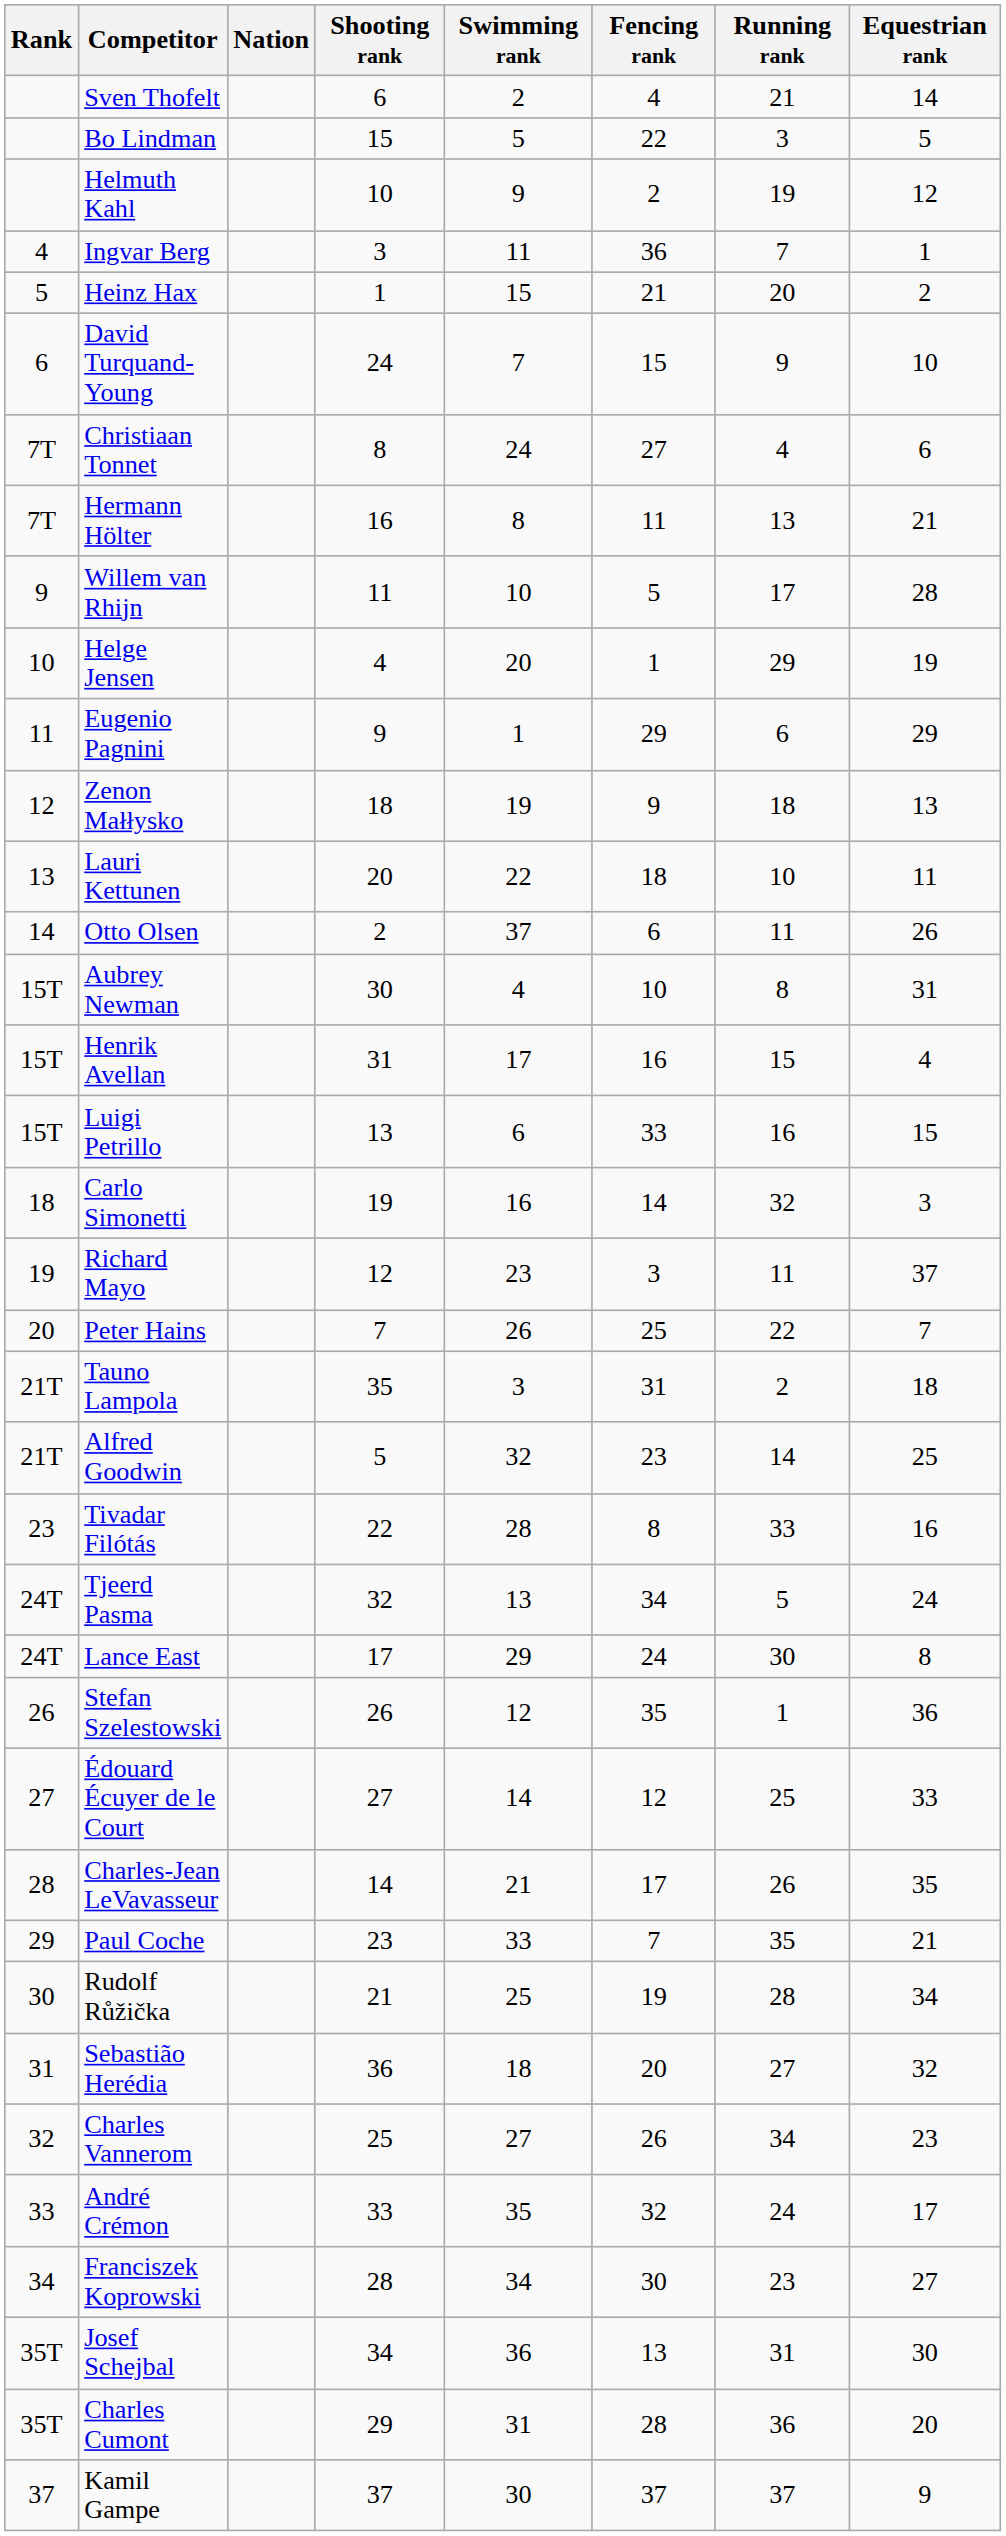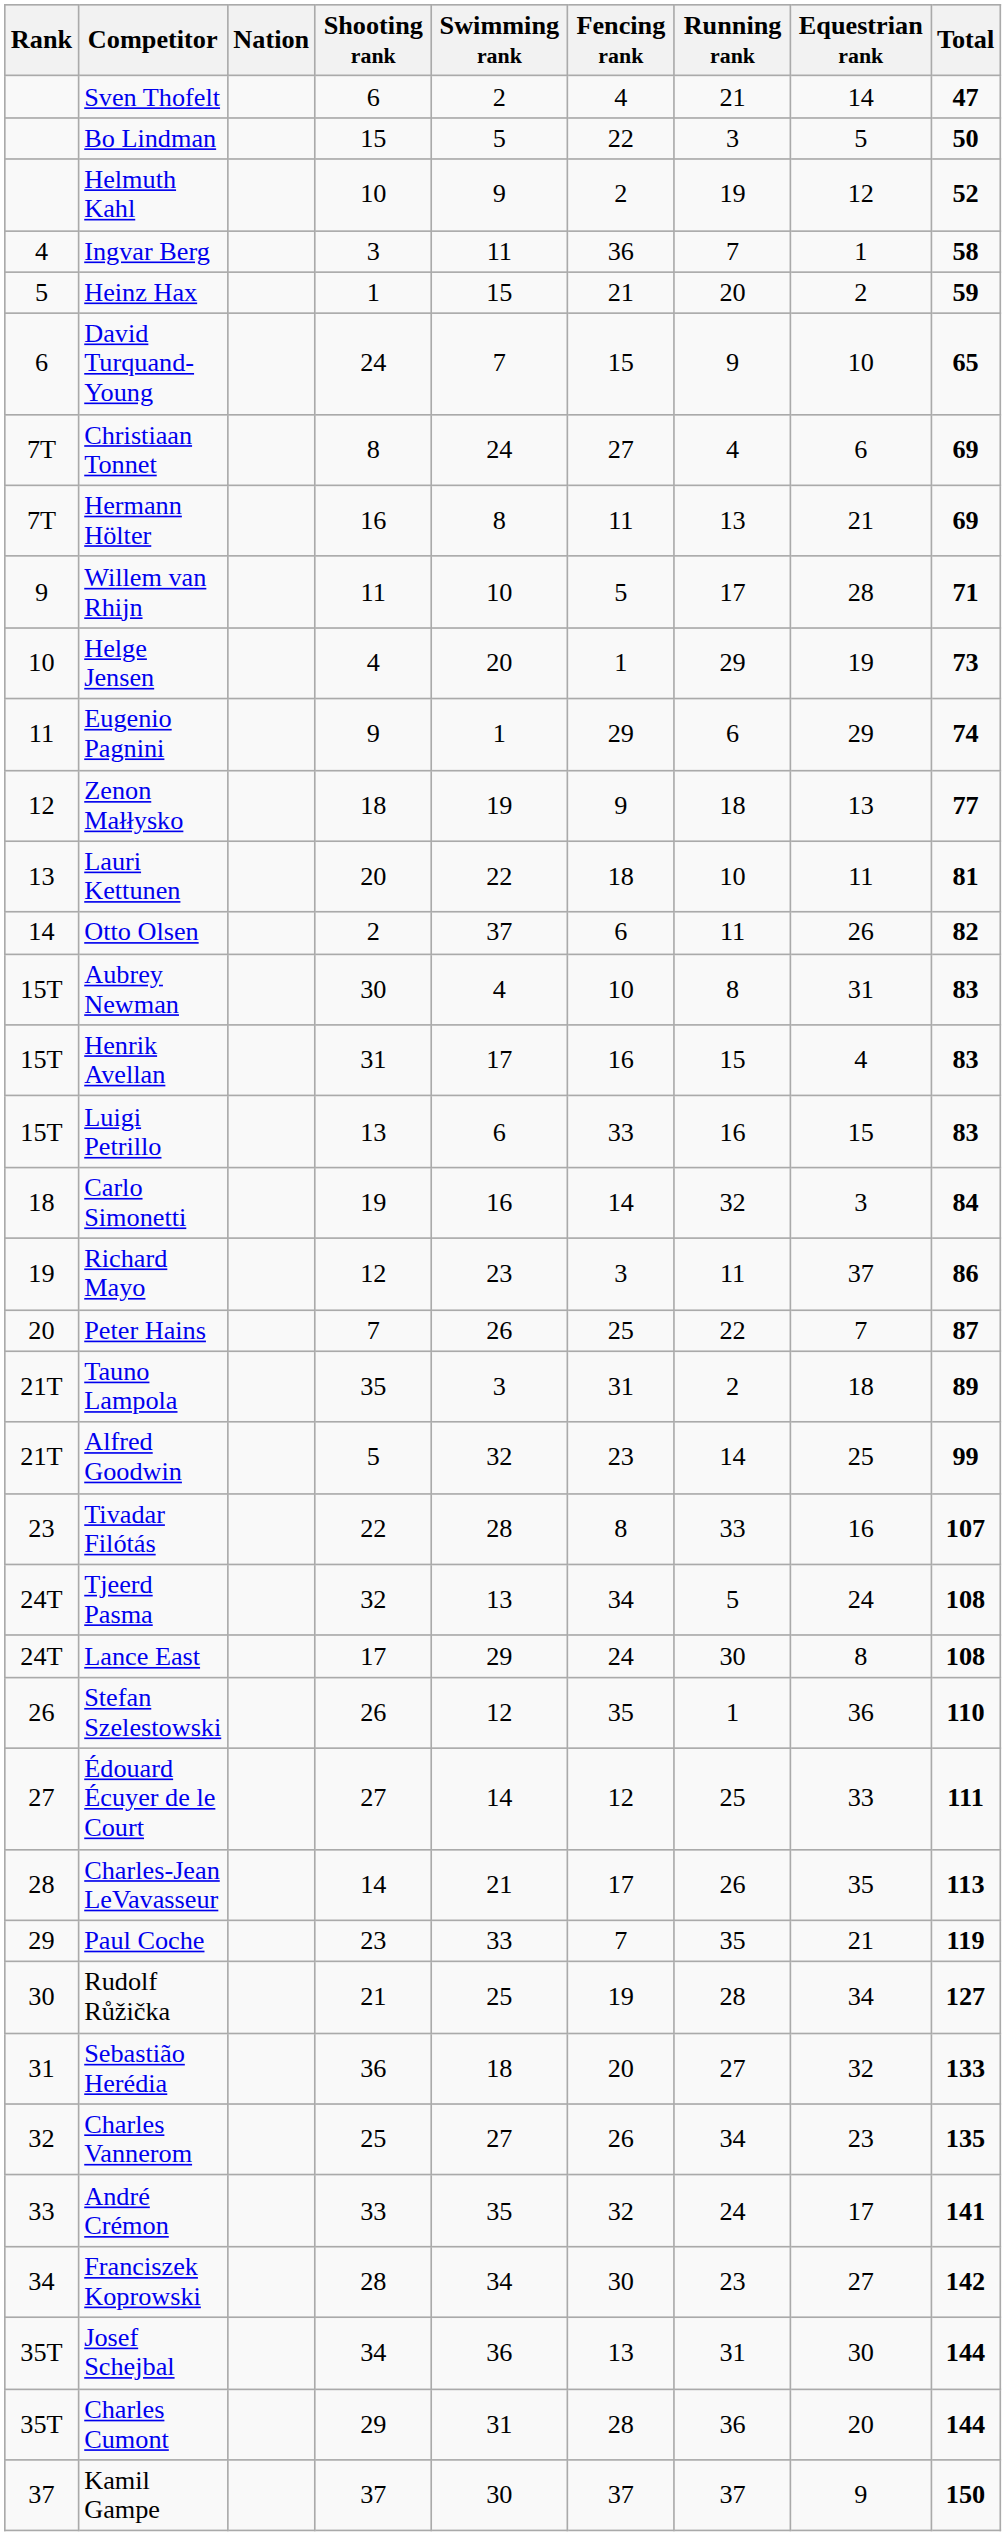 <table class="wikitable sortable" style="text-align:center">
 <tr>
 <th>Rank</th>
 <th>Competitor</th>
 <th>Nation</th>
 <th width=90>Shooting<br><small>rank</small></th>
 <th width=100>Swimming <br><small>rank</small></th>
 <th width=90>Fencing <br><small>rank</small></th>
 <th width=100>Running <br><small>rank</small></th>
 <th width=100>Equestrian <br><small>rank</small></th>
+<th>Total</th>
 </tr>
 <tr>
 <td></td>
 <td align=left><a href='#'>Sven Thofelt</a></td>
 <td align=left></td>
 <td>6</td>
 <td>2</td>
 <td>4</td>
 <td>21</td>
 <td>14</td>
+<td><strong>47</strong></td>
 </tr>
 <tr>
 <td></td>
 <td align=left><a href='#'>Bo Lindman</a></td>
 <td align=left></td>
 <td>15</td>
 <td>5</td>
 <td>22</td>
 <td>3</td>
 <td>5</td>
+<td><strong>50</strong></td>
 </tr>
 <tr>
 <td></td>
 <td align=left><a href='#'>Helmuth Kahl</a></td>
 <td align=left></td>
 <td>10</td>
 <td>9</td>
 <td>2</td>
 <td>19</td>
 <td>12</td>
+<td><strong>52</strong></td>
 </tr>
 <tr>
 <td>4</td>
 <td align=left><a href='#'>Ingvar Berg</a></td>
 <td align=left></td>
 <td>3</td>
 <td>11</td>
 <td>36</td>
 <td>7</td>
 <td>1</td>
+<td><strong>58</strong></td>
 </tr>
 <tr>
 <td>5</td>
 <td align=left><a href='#'>Heinz Hax</a></td>
 <td align=left></td>
 <td>1</td>
 <td>15</td>
 <td>21</td>
 <td>20</td>
 <td>2</td>
+<td><strong>59</strong></td>
 </tr>
 <tr>
 <td>6</td>
 <td align=left><a href='#'>David Turquand-Young</a></td>
 <td align=left></td>
 <td>24</td>
 <td>7</td>
 <td>15</td>
 <td>9</td>
 <td>10</td>
+<td><strong>65</strong></td>
 </tr>
 <tr>
 <td>7T</td>
 <td align=left><a href='#'>Christiaan Tonnet</a></td>
 <td align=left></td>
 <td>8</td>
 <td>24</td>
 <td>27</td>
 <td>4</td>
 <td>6</td>
+<td><strong>69</strong></td>
 </tr>
 <tr>
 <td>7T</td>
 <td align=left><a href='#'>Hermann Hölter</a></td>
 <td align=left></td>
 <td>16</td>
 <td>8</td>
 <td>11</td>
 <td>13</td>
 <td>21</td>
+<td><strong>69</strong></td>
 </tr>
 <tr>
 <td>9</td>
 <td align=left><a href='#'>Willem van Rhijn</a></td>
 <td align=left></td>
 <td>11</td>
 <td>10</td>
 <td>5</td>
 <td>17</td>
 <td>28</td>
+<td><strong>71</strong></td>
 </tr>
 <tr>
 <td>10</td>
 <td align=left><a href='#'>Helge Jensen</a></td>
 <td align=left></td>
 <td>4</td>
 <td>20</td>
 <td>1</td>
 <td>29</td>
 <td>19</td>
+<td><strong>73</strong></td>
 </tr>
 <tr>
 <td>11</td>
 <td align=left><a href='#'>Eugenio Pagnini</a></td>
 <td align=left></td>
 <td>9</td>
 <td>1</td>
 <td>29</td>
 <td>6</td>
 <td>29</td>
+<td><strong>74</strong></td>
 </tr>
 <tr>
 <td>12</td>
 <td align=left><a href='#'>Zenon Małłysko</a></td>
 <td align=left></td>
 <td>18</td>
 <td>19</td>
 <td>9</td>
 <td>18</td>
 <td>13</td>
+<td><strong>77</strong></td>
 </tr>
 <tr>
 <td>13</td>
 <td align=left><a href='#'>Lauri Kettunen</a></td>
 <td align=left></td>
 <td>20</td>
 <td>22</td>
 <td>18</td>
 <td>10</td>
 <td>11</td>
+<td><strong>81</strong></td>
 </tr>
 <tr>
 <td>14</td>
 <td align=left><a href='#'>Otto Olsen</a></td>
 <td align=left></td>
 <td>2</td>
 <td>37</td>
 <td>6</td>
 <td>11</td>
 <td>26</td>
+<td><strong>82</strong></td>
 </tr>
 <tr>
 <td>15T</td>
 <td align=left><a href='#'>Aubrey Newman</a></td>
 <td align=left></td>
 <td>30</td>
 <td>4</td>
 <td>10</td>
 <td>8</td>
 <td>31</td>
+<td><strong>83</strong></td>
 </tr>
 <tr>
 <td>15T</td>
 <td align=left><a href='#'>Henrik Avellan</a></td>
 <td align=left></td>
 <td>31</td>
 <td>17</td>
 <td>16</td>
 <td>15</td>
 <td>4</td>
+<td><strong>83</strong></td>
 </tr>
 <tr>
 <td>15T</td>
 <td align=left><a href='#'>Luigi Petrillo</a></td>
 <td align=left></td>
 <td>13</td>
 <td>6</td>
 <td>33</td>
 <td>16</td>
 <td>15</td>
+<td><strong>83</strong></td>
 </tr>
 <tr>
 <td>18</td>
 <td align=left><a href='#'>Carlo Simonetti</a></td>
 <td align=left></td>
 <td>19</td>
 <td>16</td>
 <td>14</td>
 <td>32</td>
 <td>3</td>
+<td><strong>84</strong></td>
 </tr>
 <tr>
 <td>19</td>
 <td align=left><a href='#'>Richard Mayo</a></td>
 <td align=left></td>
 <td>12</td>
 <td>23</td>
 <td>3</td>
 <td>11</td>
 <td>37</td>
+<td><strong>86</strong></td>
 </tr>
 <tr>
 <td>20</td>
 <td align=left><a href='#'>Peter Hains</a></td>
 <td align=left></td>
 <td>7</td>
 <td>26</td>
 <td>25</td>
 <td>22</td>
 <td>7</td>
+<td><strong>87</strong></td>
 </tr>
 <tr>
 <td>21T</td>
 <td align=left><a href='#'>Tauno Lampola</a></td>
 <td align=left></td>
 <td>35</td>
 <td>3</td>
 <td>31</td>
 <td>2</td>
 <td>18</td>
+<td><strong>89</strong></td>
 </tr>
 <tr>
 <td>21T</td>
 <td align=left><a href='#'>Alfred Goodwin</a></td>
 <td align=left></td>
 <td>5</td>
 <td>32</td>
 <td>23</td>
 <td>14</td>
 <td>25</td>
+<td><strong>99</strong></td>
 </tr>
 <tr>
 <td>23</td>
 <td align=left><a href='#'>Tivadar Filótás</a></td>
 <td align=left></td>
 <td>22</td>
 <td>28</td>
 <td>8</td>
 <td>33</td>
 <td>16</td>
+<td><strong>107</strong></td>
 </tr>
 <tr>
 <td>24T</td>
 <td align=left><a href='#'>Tjeerd Pasma</a></td>
 <td align=left></td>
 <td>32</td>
 <td>13</td>
 <td>34</td>
 <td>5</td>
 <td>24</td>
+<td><strong>108</strong></td>
 </tr>
 <tr>
 <td>24T</td>
 <td align=left><a href='#'>Lance East</a></td>
 <td align=left></td>
 <td>17</td>
 <td>29</td>
 <td>24</td>
 <td>30</td>
 <td>8</td>
+<td><strong>108</strong></td>
 </tr>
 <tr>
 <td>26</td>
 <td align=left><a href='#'>Stefan Szelestowski</a></td>
 <td align=left></td>
 <td>26</td>
 <td>12</td>
 <td>35</td>
 <td>1</td>
 <td>36</td>
+<td><strong>110</strong></td>
 </tr>
 <tr>
 <td>27</td>
 <td align=left><a href='#'>Édouard Écuyer de le Court</a></td>
 <td align=left></td>
 <td>27</td>
 <td>14</td>
 <td>12</td>
 <td>25</td>
 <td>33</td>
+<td><strong>111</strong></td>
 </tr>
 <tr>
 <td>28</td>
 <td align=left><a href='#'>Charles-Jean LeVavasseur</a></td>
 <td align=left></td>
 <td>14</td>
 <td>21</td>
 <td>17</td>
 <td>26</td>
 <td>35</td>
+<td><strong>113</strong></td>
 </tr>
 <tr>
 <td>29</td>
 <td align=left><a href='#'>Paul Coche</a></td>
 <td align=left></td>
 <td>23</td>
 <td>33</td>
 <td>7</td>
 <td>35</td>
 <td>21</td>
+<td><strong>119</strong></td>
 </tr>
 <tr>
 <td>30</td>
 <td align=left>Rudolf Růžička</td>
 <td align=left></td>
 <td>21</td>
 <td>25</td>
 <td>19</td>
 <td>28</td>
 <td>34</td>
+<td><strong>127</strong></td>
 </tr>
 <tr>
 <td>31</td>
 <td align=left><a href='#'>Sebastião Herédia</a></td>
 <td align=left></td>
 <td>36</td>
 <td>18</td>
 <td>20</td>
 <td>27</td>
 <td>32</td>
+<td><strong>133</strong></td>
 </tr>
 <tr>
 <td>32</td>
 <td align=left><a href='#'>Charles Vannerom</a></td>
 <td align=left></td>
 <td>25</td>
 <td>27</td>
 <td>26</td>
 <td>34</td>
 <td>23</td>
+<td><strong>135</strong></td>
 </tr>
 <tr>
 <td>33</td>
 <td align=left><a href='#'>André Crémon</a></td>
 <td align=left></td>
 <td>33</td>
 <td>35</td>
 <td>32</td>
 <td>24</td>
 <td>17</td>
+<td><strong>141</strong></td>
 </tr>
 <tr>
 <td>34</td>
 <td align=left><a href='#'>Franciszek Koprowski</a></td>
 <td align=left></td>
 <td>28</td>
 <td>34</td>
 <td>30</td>
 <td>23</td>
 <td>27</td>
+<td><strong>142</strong></td>
 </tr>
 <tr>
 <td>35T</td>
 <td align=left><a href='#'>Josef Schejbal</a></td>
 <td align=left></td>
 <td>34</td>
 <td>36</td>
 <td>13</td>
 <td>31</td>
 <td>30</td>
+<td><strong>144</strong></td>
 </tr>
 <tr>
 <td>35T</td>
 <td align=left><a href='#'>Charles Cumont</a></td>
 <td align=left></td>
 <td>29</td>
 <td>31</td>
 <td>28</td>
 <td>36</td>
 <td>20</td>
+<td><strong>144</strong></td>
 </tr>
 <tr>
 <td>37</td>
 <td align=left>Kamil Gampe</td>
 <td align=left></td>
 <td>37</td>
 <td>30</td>
 <td>37</td>
 <td>37</td>
 <td>9</td>
+<td><strong>150</strong></td>
 </tr>
 </table>
